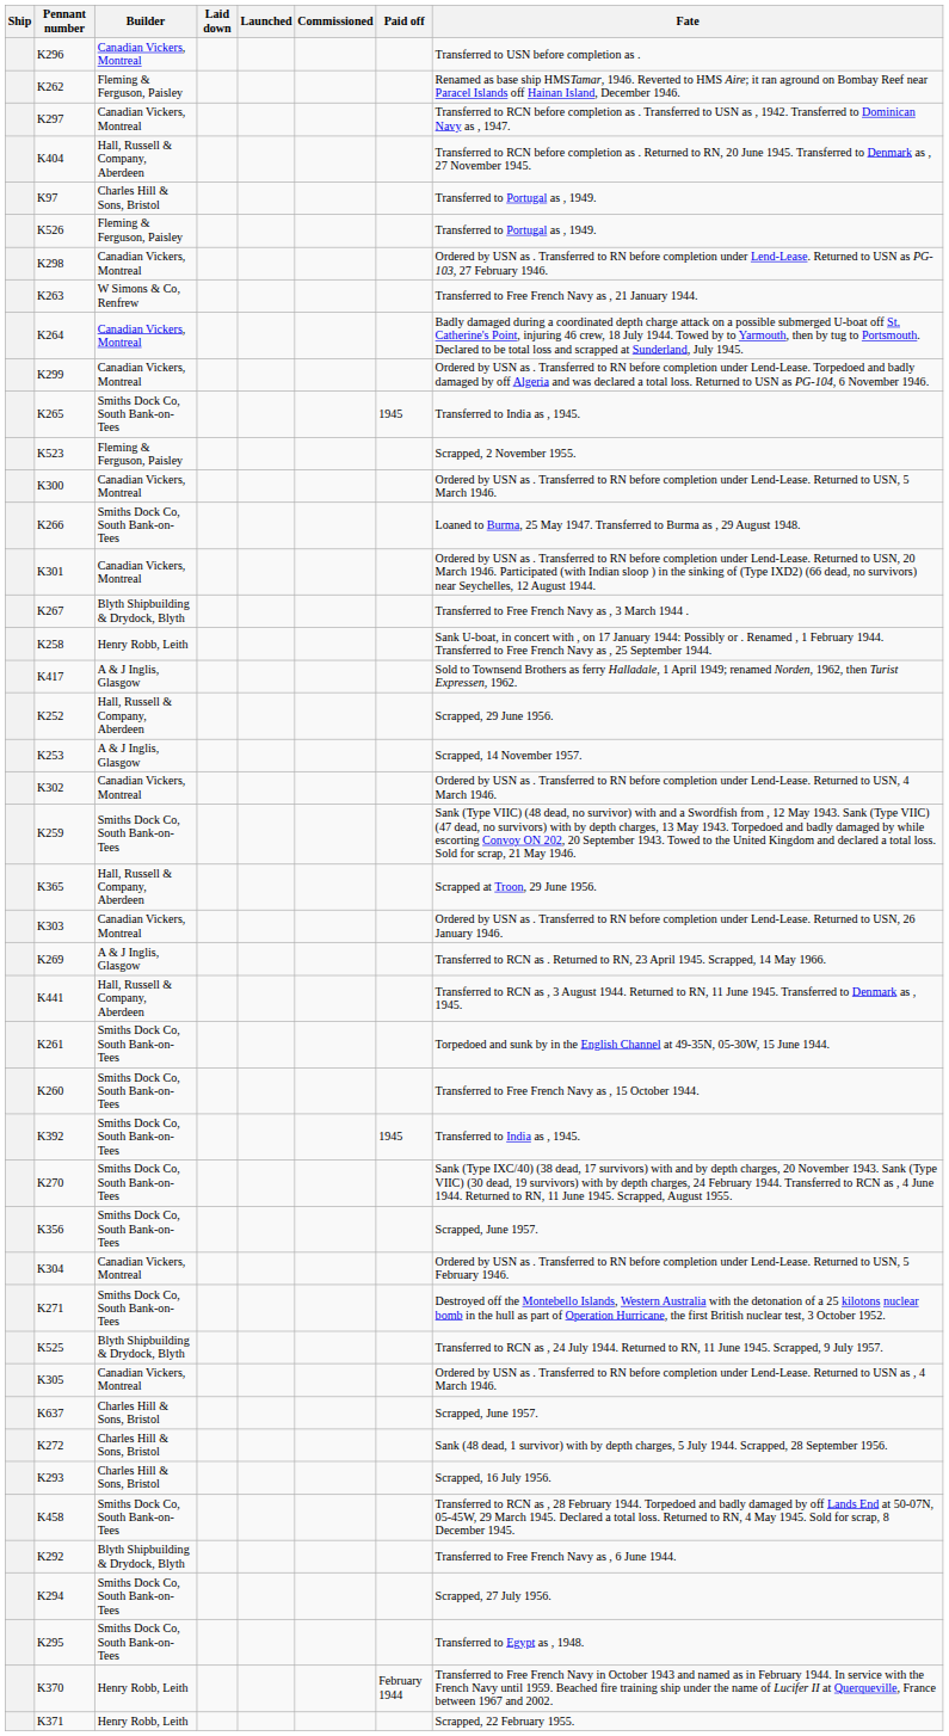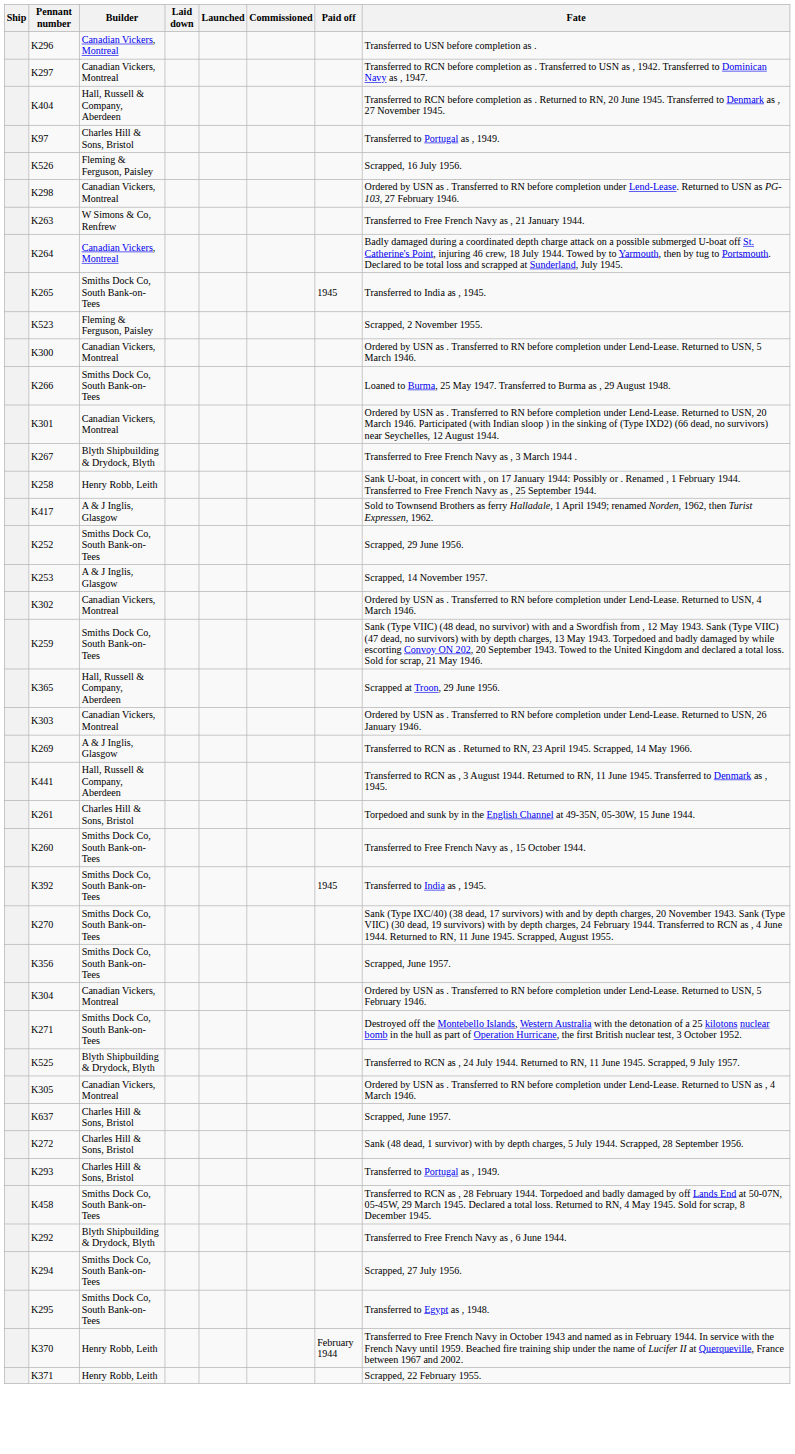 <table class="wikitable sortable nowraplinks plainrowheaders">
 <tr>
 <th scope="col">Ship</th>
 <th scope="col">Pennant number</th>
 <th scope="col">Builder</th>
 <th scope="col">Laid down</th>
 <th scope="col">Launched</th>
 <th scope="col">Commissioned</th>
 <th scope="col">Paid off</th>
 <th scope="col">Fate</th>
 </tr>
 <tr>
 <th scope="row"></th>
 <td>K296</td>
 <td><a href='#'>Canadian Vickers</a>, <a href='#'>Montreal</a></td>
 <td></td>
 <td></td>
 <td></td>
 <td></td>
 <td>Transferred to USN before completion as .</td>
-</tr>
-<tr>
-<th scope="row"></th>
-<td>K262</td>
-<td>Fleming & Ferguson, Paisley</td>
-<td></td>
-<td></td>
-<td></td>
-<td></td>
-<td>Renamed as base ship HMS<em>Tamar</em>, 1946.  Reverted to HMS <em>Aire</em>; it ran aground on Bombay Reef near <a href='#'>Paracel Islands</a> off <a href='#'>Hainan Island</a>, December 1946.</td>
 </tr>
 <tr>
 <th scope="row"></th>
 <td>K297</td>
 <td>Canadian Vickers, Montreal</td>
 <td></td>
 <td></td>
 <td></td>
 <td></td>
 <td>Transferred to RCN before completion as .  Transferred to USN as , 1942.  Transferred to <a href='#'>Dominican Navy</a> as , 1947.</td>
 </tr>
 <tr>
 <th scope="row"></th>
 <td>K404</td>
 <td>Hall, Russell & Company, Aberdeen</td>
 <td></td>
 <td></td>
 <td></td>
 <td></td>
 <td>Transferred to RCN before completion as .  Returned to RN, 20 June 1945.  Transferred to <a href='#'>Denmark</a> as , 27 November 1945.</td>
 </tr>
 <tr>
 <th scope="row"></th>
 <td>K97</td>
 <td>Charles Hill & Sons, Bristol</td>
 <td></td>
 <td></td>
 <td></td>
 <td></td>
 <td>Transferred to <a href='#'>Portugal</a> as , 1949.</td>
 </tr>
 <tr>
 <th scope="row"></th>
 <td>K526</td>
 <td>Fleming & Ferguson, Paisley</td>
 <td></td>
 <td></td>
 <td></td>
 <td></td>
-<td>Transferred to <a href='#'>Portugal</a> as , 1949.</td>
+<td>Scrapped, 16 July 1956.</td>
 </tr>
 <tr>
 <th scope="row"></th>
 <td>K298</td>
 <td>Canadian Vickers, Montreal</td>
 <td></td>
 <td></td>
 <td></td>
 <td></td>
 <td>Ordered by USN as .  Transferred to RN before completion under <a href='#'>Lend-Lease</a>.  Returned to USN as <em>PG-103</em>, 27 February 1946.</td>
 </tr>
 <tr>
 <th scope="row"></th>
 <td>K263</td>
 <td>W Simons & Co, Renfrew</td>
 <td></td>
 <td></td>
 <td></td>
 <td></td>
 <td>Transferred to Free French Navy as , 21 January 1944.</td>
 </tr>
 <tr>
 <th scope="row"></th>
 <td>K264</td>
 <td><a href='#'>Canadian Vickers</a>, <a href='#'>Montreal</a></td>
 <td></td>
 <td></td>
 <td></td>
 <td></td>
 <td>Badly damaged during a coordinated depth charge attack on a possible submerged U-boat off <a href='#'>St. Catherine's Point</a>, injuring 46 crew, 18 July 1944.  Towed by  to <a href='#'>Yarmouth</a>, then by tug to <a href='#'>Portsmouth</a>.  Declared to be total loss and scrapped at <a href='#'>Sunderland</a>, July 1945.</td>
-</tr>
-<tr>
-<th scope="row"></th>
-<td>K299</td>
-<td>Canadian Vickers, Montreal</td>
-<td></td>
-<td></td>
-<td></td>
-<td></td>
-<td>Ordered by USN as .  Transferred to RN before completion under Lend-Lease.  Torpedoed and badly damaged by  off <a href='#'>Algeria</a> and was declared a total loss.  Returned to USN as <em>PG-104</em>, 6 November 1946.</td>
 </tr>
 <tr>
 <th scope="row"></th>
 <td>K265</td>
 <td>Smiths Dock Co, South Bank-on-Tees</td>
 <td></td>
 <td></td>
 <td></td>
 <td>1945</td>
 <td>Transferred to India as , 1945.</td>
 </tr>
 <tr>
 <th scope="row"></th>
 <td>K523</td>
 <td>Fleming & Ferguson, Paisley</td>
 <td></td>
 <td></td>
 <td></td>
 <td></td>
 <td>Scrapped, 2 November 1955.</td>
 </tr>
 <tr>
 <th scope="row"></th>
 <td>K300</td>
 <td>Canadian Vickers, Montreal</td>
 <td></td>
 <td></td>
 <td></td>
 <td></td>
 <td>Ordered by USN as .  Transferred to RN before completion under Lend-Lease.  Returned to USN, 5 March 1946.</td>
 </tr>
 <tr>
 <th scope="row"></th>
 <td>K266</td>
 <td>Smiths Dock Co, South Bank-on-Tees</td>
 <td></td>
 <td></td>
 <td></td>
 <td></td>
 <td>Loaned to <a href='#'>Burma</a>, 25 May 1947.  Transferred to Burma as , 29 August 1948.</td>
 </tr>
 <tr>
 <th scope="row"></th>
 <td>K301</td>
 <td>Canadian Vickers, Montreal</td>
 <td></td>
 <td></td>
 <td></td>
 <td></td>
 <td>Ordered by USN as .  Transferred to RN before completion under Lend-Lease.  Returned to USN, 20 March 1946. Participated (with Indian sloop ) in the sinking of  (Type IXD2) (66 dead, no survivors) near Seychelles, 12 August 1944.</td>
 </tr>
 <tr>
 <th scope="row"></th>
 <td>K267</td>
 <td>Blyth Shipbuilding & Drydock, Blyth</td>
 <td></td>
 <td></td>
 <td></td>
 <td></td>
 <td>Transferred to Free French Navy as , 3 March 1944 .</td>
 </tr>
 <tr>
 <th scope="row"></th>
 <td>K258</td>
 <td>Henry Robb, Leith</td>
 <td></td>
 <td></td>
 <td></td>
 <td></td>
 <td>Sank U-boat, in concert with , on 17 January 1944: Possibly  or . Renamed , 1 February 1944.  Transferred to Free French Navy as , 25 September 1944.</td>
 </tr>
 <tr>
 <th scope="row"></th>
 <td>K417</td>
 <td>A & J Inglis, Glasgow</td>
 <td></td>
 <td></td>
 <td></td>
 <td></td>
 <td>Sold to Townsend Brothers as ferry <em>Halladale</em>, 1 April 1949; renamed <em>Norden</em>, 1962, then <em>Turist Expressen</em>, 1962.</td>
 </tr>
 <tr>
 <th scope="row"></th>
 <td>K252</td>
-<td>Hall, Russell & Company, Aberdeen</td>
+<td>Smiths Dock Co, South Bank-on-Tees</td>
 <td></td>
 <td></td>
 <td></td>
 <td></td>
 <td>Scrapped, 29 June 1956.</td>
 </tr>
 <tr>
 <th scope="row"></th>
 <td>K253</td>
 <td>A & J Inglis, Glasgow</td>
 <td></td>
 <td></td>
 <td></td>
 <td></td>
 <td>Scrapped, 14 November 1957.</td>
 </tr>
 <tr>
 <th scope="row"></th>
 <td>K302</td>
 <td>Canadian Vickers, Montreal</td>
 <td></td>
 <td></td>
 <td></td>
 <td></td>
 <td>Ordered by USN as .  Transferred to RN before completion under Lend-Lease.  Returned to USN, 4 March 1946.</td>
 </tr>
 <tr>
 <th scope="row"></th>
 <td>K259</td>
 <td>Smiths Dock Co, South Bank-on-Tees</td>
 <td></td>
 <td></td>
 <td></td>
 <td></td>
 <td>Sank  (Type VIIC) (48 dead, no survivor) with  and a Swordfish from , 12 May 1943. Sank   (Type VIIC) (47 dead, no survivors) with  by depth charges, 13 May 1943. Torpedoed and badly damaged by  while escorting <a href='#'>Convoy ON 202</a>, 20 September 1943.  Towed to the United Kingdom and declared a total loss.  Sold for scrap, 21 May 1946.</td>
 </tr>
 <tr>
 <th scope="row"></th>
 <td>K365</td>
 <td>Hall, Russell & Company, Aberdeen</td>
 <td></td>
 <td></td>
 <td></td>
 <td></td>
 <td>Scrapped at <a href='#'>Troon</a>, 29 June 1956.</td>
 </tr>
 <tr>
 <th scope="row"></th>
 <td>K303</td>
 <td>Canadian Vickers, Montreal</td>
 <td></td>
 <td></td>
 <td></td>
 <td></td>
 <td>Ordered by USN as .  Transferred to RN before completion under Lend-Lease.  Returned to USN, 26 January 1946.</td>
 </tr>
 <tr>
 <th scope="row"></th>
 <td>K269</td>
 <td>A & J Inglis, Glasgow</td>
 <td></td>
 <td></td>
 <td></td>
 <td></td>
 <td>Transferred to RCN as .  Returned to RN, 23 April 1945.  Scrapped, 14 May 1966.</td>
 </tr>
 <tr>
 <th scope="row"></th>
 <td>K441</td>
 <td>Hall, Russell & Company, Aberdeen</td>
 <td></td>
 <td></td>
 <td></td>
 <td></td>
 <td>Transferred to RCN as , 3 August 1944.  Returned to RN, 11 June 1945.  Transferred to <a href='#'>Denmark</a> as , 1945.</td>
 </tr>
 <tr>
 <th scope="row"></th>
 <td>K261</td>
-<td>Smiths Dock Co, South Bank-on-Tees</td>
+<td>Charles Hill & Sons, Bristol</td>
 <td></td>
 <td></td>
 <td></td>
 <td></td>
 <td>Torpedoed and sunk by  in the <a href='#'>English Channel</a> at 49-35N, 05-30W, 15 June 1944.</td>
 </tr>
 <tr>
 <th scope="row"></th>
 <td>K260</td>
 <td>Smiths Dock Co, South Bank-on-Tees</td>
 <td></td>
 <td></td>
 <td></td>
 <td></td>
 <td>Transferred to Free French Navy as , 15 October 1944.</td>
 </tr>
 <tr>
 <th scope="row"></th>
 <td>K392</td>
 <td>Smiths Dock Co, South Bank-on-Tees</td>
 <td></td>
 <td></td>
 <td></td>
 <td>1945</td>
 <td>Transferred to <a href='#'>India</a> as , 1945.</td>
 </tr>
 <tr>
 <th scope="row"></th>
 <td>K270</td>
 <td>Smiths Dock Co, South Bank-on-Tees</td>
 <td></td>
 <td></td>
 <td></td>
 <td></td>
 <td>Sank  (Type IXC/40) (38 dead, 17 survivors) with  and  by depth charges, 20 November 1943. Sank   (Type VIIC) (30 dead, 19 survivors) with  by depth charges, 24 February 1944. Transferred to RCN as , 4 June 1944.  Returned to RN, 11 June 1945.  Scrapped, August 1955.</td>
 </tr>
 <tr>
 <th scope="row"></th>
 <td>K356</td>
 <td>Smiths Dock Co, South Bank-on-Tees</td>
 <td></td>
 <td></td>
 <td></td>
 <td></td>
 <td>Scrapped, June 1957.</td>
 </tr>
 <tr>
 <th scope="row"></th>
 <td>K304</td>
 <td>Canadian Vickers, Montreal</td>
 <td></td>
 <td></td>
 <td></td>
 <td></td>
 <td>Ordered by USN as .  Transferred to RN before completion under Lend-Lease.  Returned to USN, 5 February 1946.</td>
 </tr>
 <tr>
 <th scope="row"></th>
 <td>K271</td>
 <td>Smiths Dock Co, South Bank-on-Tees</td>
 <td></td>
 <td></td>
 <td></td>
 <td></td>
 <td>Destroyed off the <a href='#'>Montebello Islands</a>, <a href='#'>Western Australia</a> with the detonation of a 25 <a href='#'>kilotons</a> <a href='#'>nuclear bomb</a> in the hull as part of <a href='#'>Operation Hurricane</a>, the first British nuclear test, 3 October 1952.</td>
 </tr>
 <tr>
 <th scope="row"></th>
 <td>K525</td>
 <td>Blyth Shipbuilding & Drydock, Blyth</td>
 <td></td>
 <td></td>
 <td></td>
 <td></td>
 <td>Transferred to RCN as , 24 July 1944.  Returned to RN, 11 June 1945.  Scrapped, 9 July 1957.</td>
 </tr>
 <tr>
 <th scope="row"></th>
 <td>K305</td>
 <td>Canadian Vickers, Montreal</td>
 <td></td>
 <td></td>
 <td></td>
 <td></td>
 <td>Ordered by USN as .  Transferred to RN before completion under Lend-Lease.  Returned to USN as , 4 March 1946.</td>
 </tr>
 <tr>
 <th scope="row"></th>
 <td>K637</td>
 <td>Charles Hill & Sons, Bristol</td>
 <td></td>
 <td></td>
 <td></td>
 <td></td>
 <td>Scrapped, June 1957.</td>
 </tr>
 <tr>
 <th scope="row"></th>
 <td>K272</td>
 <td>Charles Hill & Sons, Bristol</td>
 <td></td>
 <td></td>
 <td></td>
 <td></td>
 <td>Sank  (48 dead, 1 survivor) with  by depth charges, 5 July 1944. Scrapped, 28 September 1956.</td>
 </tr>
 <tr>
 <th scope="row"></th>
 <td>K293</td>
 <td>Charles Hill & Sons, Bristol</td>
 <td></td>
 <td></td>
 <td></td>
 <td></td>
-<td>Scrapped, 16 July 1956.</td>
+<td>Transferred to <a href='#'>Portugal</a> as , 1949.</td>
 </tr>
 <tr>
 <th scope="row"></th>
 <td>K458</td>
 <td>Smiths Dock Co, South Bank-on-Tees</td>
 <td></td>
 <td></td>
 <td></td>
 <td></td>
 <td>Transferred to RCN as , 28 February 1944.  Torpedoed and badly damaged by  off <a href='#'>Lands End</a> at 50-07N, 05-45W, 29 March 1945.  Declared a total loss.  Returned to RN, 4 May 1945.  Sold for scrap, 8 December 1945.</td>
 </tr>
 <tr>
 <th scope="row"></th>
 <td>K292</td>
 <td>Blyth Shipbuilding & Drydock, Blyth</td>
 <td></td>
 <td></td>
 <td></td>
 <td></td>
 <td>Transferred to Free French Navy as , 6 June 1944.</td>
 </tr>
 <tr>
 <th scope="row"></th>
 <td>K294</td>
 <td>Smiths Dock Co, South Bank-on-Tees</td>
 <td></td>
 <td></td>
 <td></td>
 <td></td>
 <td>Scrapped, 27 July 1956.</td>
 </tr>
 <tr>
 <th scope="row"></th>
 <td>K295</td>
 <td>Smiths Dock Co, South Bank-on-Tees</td>
 <td></td>
 <td></td>
 <td></td>
 <td></td>
 <td>Transferred to <a href='#'>Egypt</a> as , 1948.</td>
 </tr>
 <tr>
 <th scope="row"></th>
 <td>K370</td>
 <td>Henry Robb, Leith</td>
 <td></td>
 <td></td>
 <td></td>
 <td>February 1944</td>
 <td>Transferred to Free French Navy in October 1943 and named as  in February 1944. In service with the French Navy until 1959. Beached fire training ship under the name of <em>Lucifer II</em> at <a href='#'>Querqueville</a>, France between 1967 and 2002.</td>
 </tr>
 <tr>
 <th scope="row"></th>
 <td>K371</td>
 <td>Henry Robb, Leith</td>
 <td></td>
 <td></td>
 <td></td>
 <td></td>
 <td>Scrapped, 22 February 1955.</td>
 </tr>
 </table>
